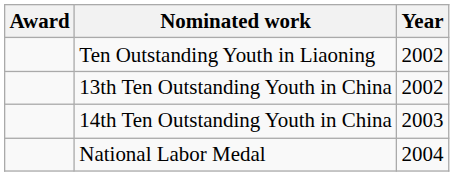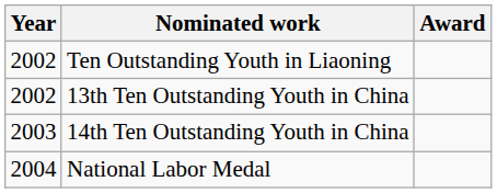 <table class="wikitable">
 <tr>
+<th>Year</th>
+<th>Nominated work</th>
 <th>Award</th>
-<th>Nominated work</th>
-<th>Year</th>
 </tr>
 <tr>
+<td>2002</td>
+<td>Ten Outstanding Youth in Liaoning</td>
 <td></td>
-<td>Ten Outstanding Youth in Liaoning</td>
-<td>2002</td>
 </tr>
 <tr>
+<td>2002</td>
+<td>13th Ten Outstanding Youth in China</td>
 <td></td>
-<td>13th Ten Outstanding Youth in China</td>
-<td>2002</td>
 </tr>
 <tr>
+<td>2003</td>
+<td>14th Ten Outstanding Youth in China</td>
 <td></td>
-<td>14th Ten Outstanding Youth in China</td>
-<td>2003</td>
 </tr>
 <tr>
+<td>2004</td>
+<td>National Labor Medal</td>
 <td></td>
-<td>National Labor Medal</td>
-<td>2004</td>
 </tr>
 </table>
